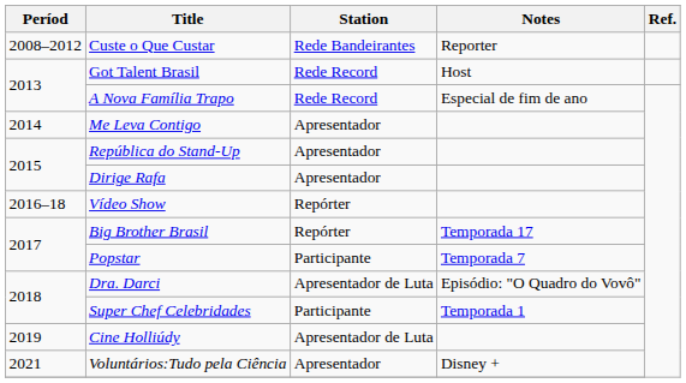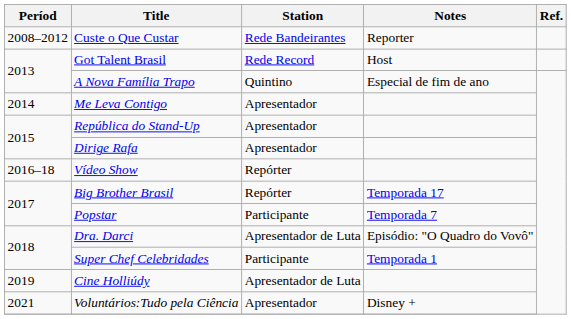 <table class="wikitable" style="font-size: 90%;">
 <tr>
 <th>Períod</th>
 <th>Title</th>
 <th>Station</th>
 <th>Notes</th>
 <th>Ref.</th>
 </tr>
 <tr>
 <td>2008–2012</td>
 <td><a href='#'>Custe o Que Custar</a></td>
 <td><a href='#'>Rede Bandeirantes</a></td>
 <td>Reporter</td>
 <td></td>
 </tr>
 <tr>
 <td rowspan="2">2013</td>
 <td><a href='#'>Got Talent Brasil</a></td>
 <td><a href='#'>Rede Record</a></td>
 <td>Host</td>
 <td></td>
 </tr>
 <tr>
 <td><em><a href='#'>A Nova Família Trapo</a></em></td>
-<td><a href='#'>Rede Record</a></td>
+<td>Quintino</td>
 <td>Especial de fim de ano</td>
 </tr>
 <tr>
 <td>2014</td>
 <td><em><a href='#'>Me Leva Contigo</a></em></td>
 <td>Apresentador</td>
 <td></td>
 </tr>
 <tr>
 <td rowspan="2">2015</td>
 <td><em><a href='#'>República do Stand-Up</a></em></td>
 <td>Apresentador</td>
 <td></td>
 </tr>
 <tr>
 <td><em><a href='#'>Dirige Rafa</a></em></td>
 <td>Apresentador</td>
 <td></td>
 </tr>
 <tr>
 <td>2016–18</td>
 <td><em><a href='#'>Vídeo Show</a></em></td>
 <td>Repórter</td>
 <td></td>
 </tr>
 <tr>
 <td rowspan="2">2017</td>
 <td><em><a href='#'>Big Brother Brasil</a></em></td>
 <td>Repórter</td>
 <td><a href='#'>Temporada 17</a></td>
 </tr>
 <tr>
 <td><em><a href='#'>Popstar</a></em></td>
 <td>Participante</td>
 <td><a href='#'>Temporada 7</a></td>
 </tr>
 <tr>
 <td rowspan="2">2018</td>
 <td><em><a href='#'>Dra. Darci</a></em></td>
 <td>Apresentador de Luta</td>
 <td>Episódio: "O Quadro do Vovô"</td>
 </tr>
 <tr>
 <td><em><a href='#'>Super Chef Celebridades</a></em></td>
 <td>Participante</td>
 <td><a href='#'>Temporada 1</a></td>
 </tr>
 <tr>
 <td>2019</td>
 <td><em><a href='#'>Cine Holliúdy</a></em></td>
 <td>Apresentador de Luta</td>
 <td></td>
 </tr>
 <tr>
 <td>2021</td>
 <td><em>Voluntários:Tudo pela Ciência</em></td>
 <td>Apresentador</td>
 <td>Disney +</td>
 </tr>
 <tr>
 </tr>
 </table>
